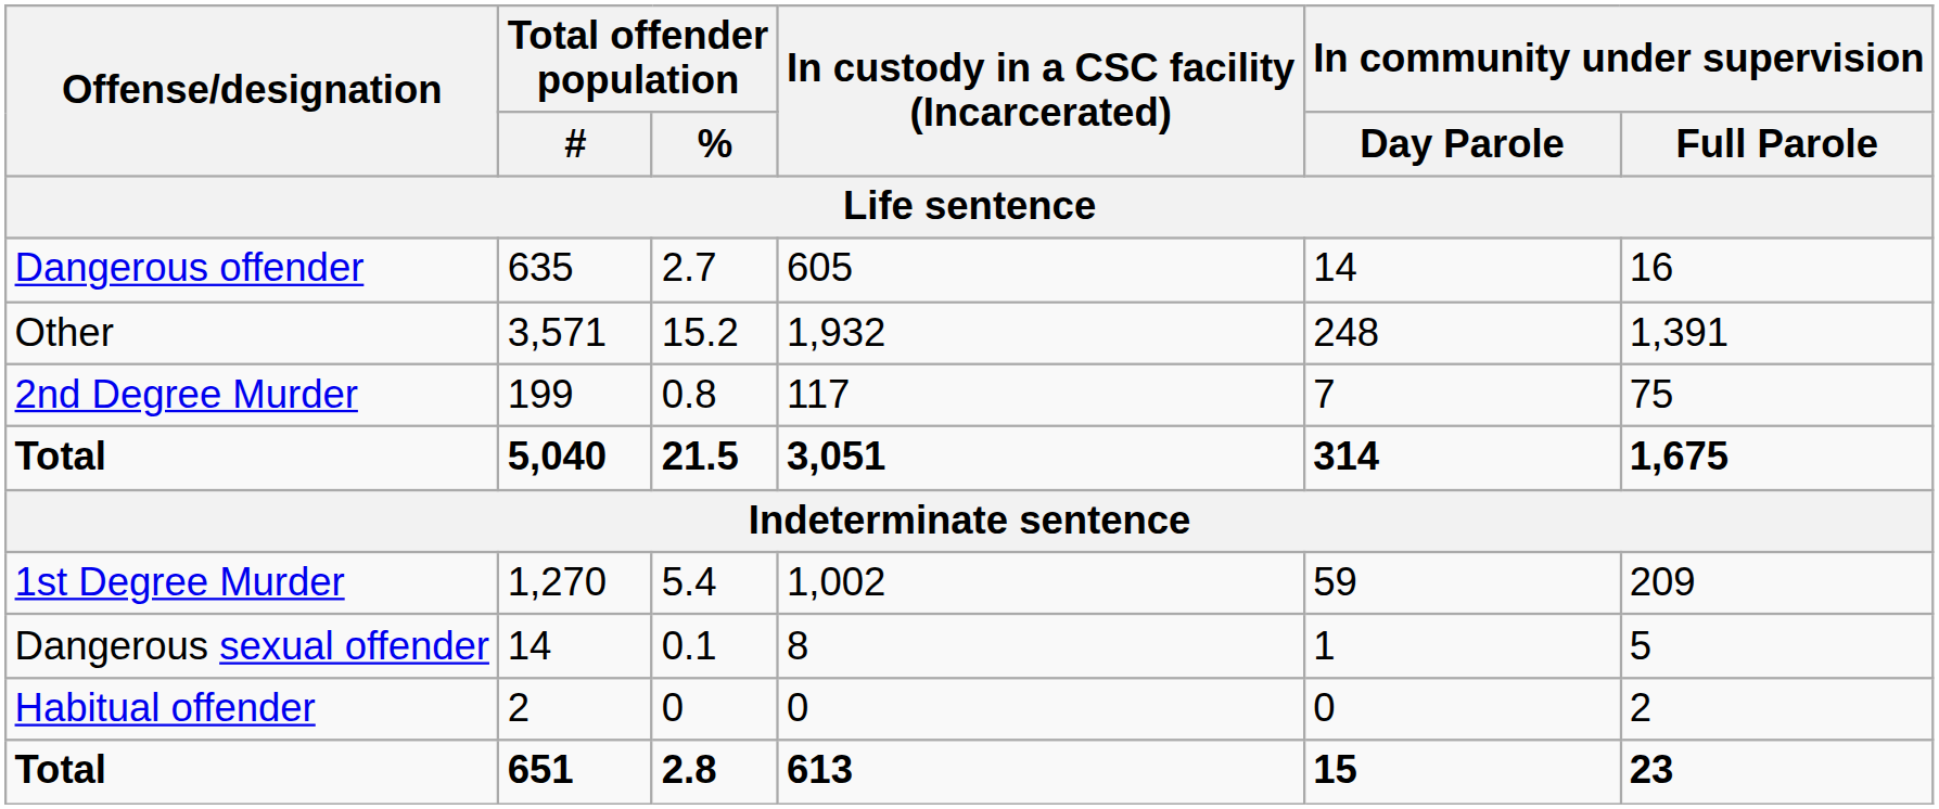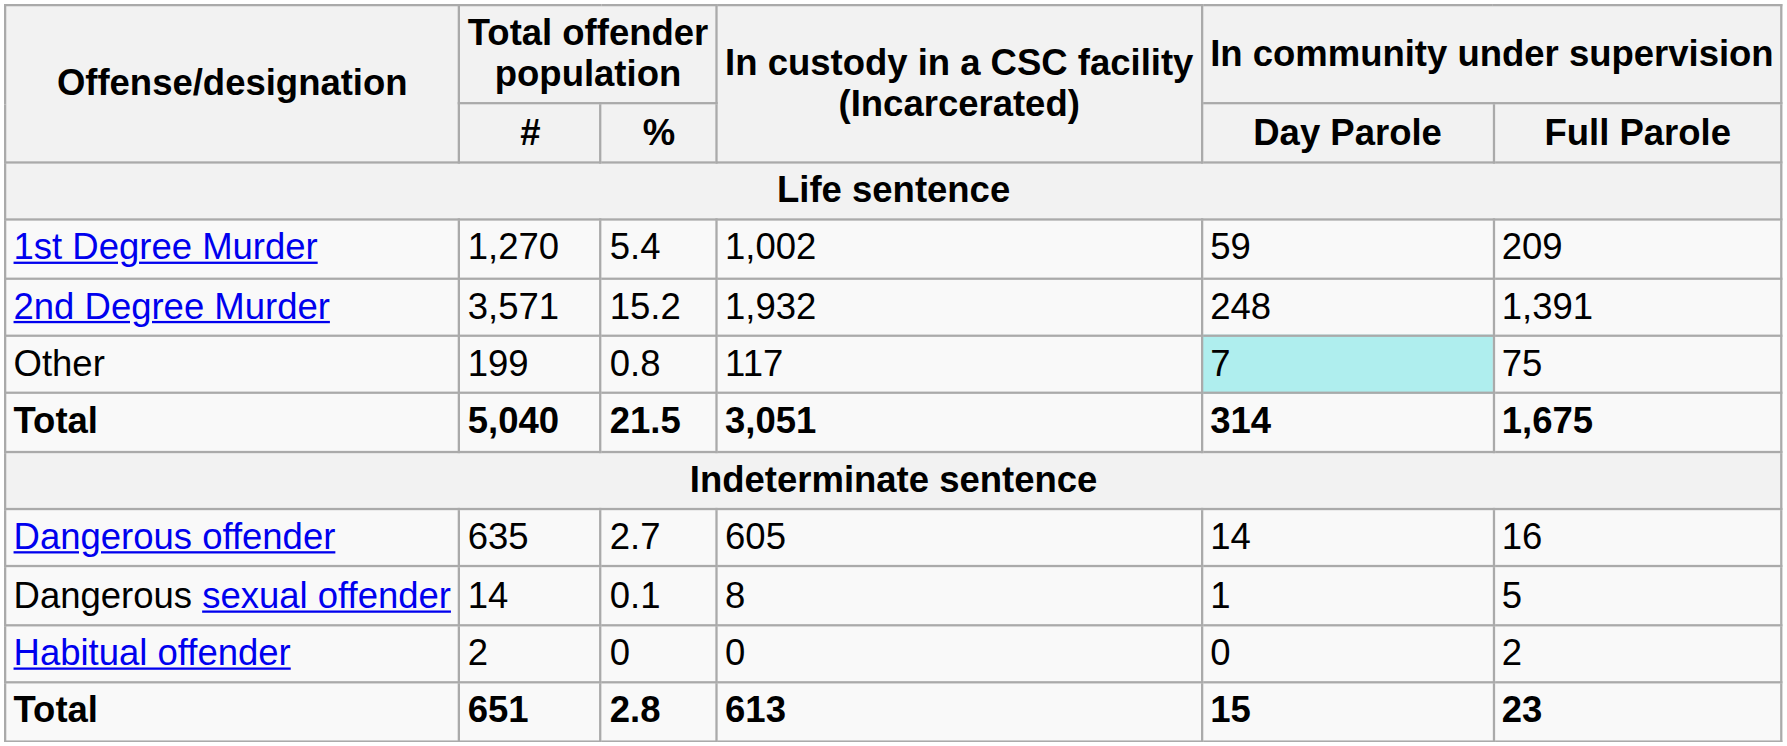 <table class="wikitable">
 <tr>
 <th rowspan="2">Offense/designation</th>
 <th colspan="2">Total offender<br>population</th>
 <th rowspan="2">In custody in a CSC facility<br>(Incarcerated)</th>
 <th colspan="2">In community under supervision</th>
 </tr>
 <tr>
 <th>#</th>
 <th>%</th>
 <th>Day Parole</th>
 <th>Full Parole</th>
 </tr>
 <tr>
 <th colspan="6">Life sentence</th>
 </tr>
 <tr>
-<td><a href='#'>Dangerous offender</a></td>
-<td>635</td>
-<td>2.7</td>
-<td>605</td>
-<td>14</td>
-<td>16</td>
+<td><a href='#'>1st Degree Murder</a></td>
+<td>1,270</td>
+<td>5.4</td>
+<td>1,002</td>
+<td>59</td>
+<td>209</td>
 </tr>
 <tr>
-<td>Other</td>
+<td><a href='#'>2nd Degree Murder</a></td>
 <td>3,571</td>
 <td>15.2</td>
 <td>1,932</td>
 <td>248</td>
 <td>1,391</td>
 </tr>
 <tr>
-<td><a href='#'>2nd Degree Murder</a></td>
+<td>Other</td>
 <td>199</td>
 <td>0.8</td>
 <td>117</td>
-<td>7</td>
+<td style="background: paleturquoise;">7</td>
 <td>75</td>
 </tr>
 <tr>
 <td><strong>Total</strong></td>
 <td><strong>5,040</strong></td>
 <td><strong>21.5</strong></td>
 <td><strong>3,051</strong></td>
 <td><strong>314</strong></td>
 <td><strong>1,675</strong></td>
 </tr>
 <tr>
 <th colspan="6">Indeterminate sentence</th>
 </tr>
 <tr>
-<td><a href='#'>1st Degree Murder</a></td>
-<td>1,270</td>
-<td>5.4</td>
-<td>1,002</td>
-<td>59</td>
-<td>209</td>
+<td><a href='#'>Dangerous offender</a></td>
+<td>635</td>
+<td>2.7</td>
+<td>605</td>
+<td>14</td>
+<td>16</td>
 </tr>
 <tr>
 <td>Dangerous <a href='#'>sexual offender</a></td>
 <td>14</td>
 <td>0.1</td>
 <td>8</td>
 <td>1</td>
 <td>5</td>
 </tr>
 <tr>
 <td><a href='#'>Habitual offender</a></td>
 <td>2</td>
 <td>0</td>
 <td>0</td>
 <td>0</td>
 <td>2</td>
 </tr>
 <tr>
 <td><strong>Total</strong></td>
 <td><strong>651</strong></td>
 <td><strong>2.8</strong></td>
 <td><strong>613</strong></td>
 <td><strong>15</strong></td>
 <td><strong>23</strong></td>
 </tr>
 </table>
